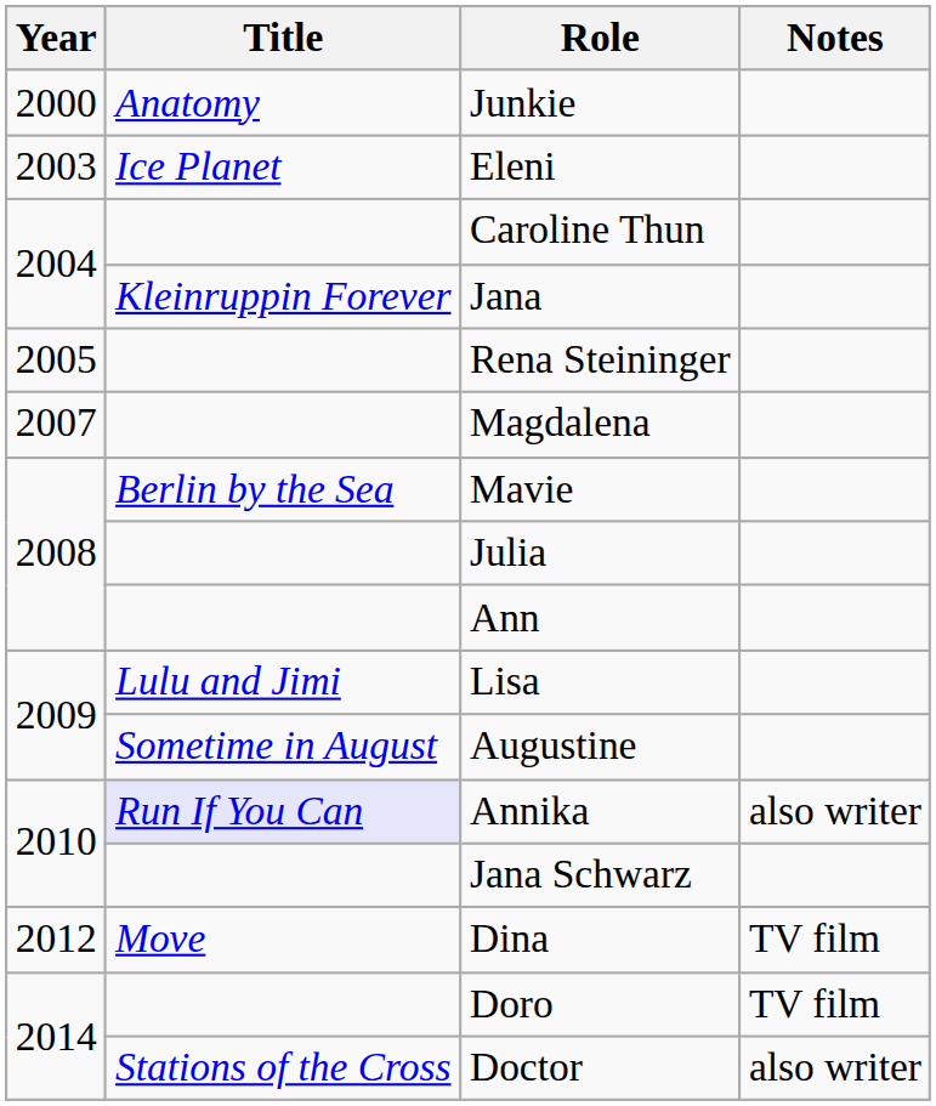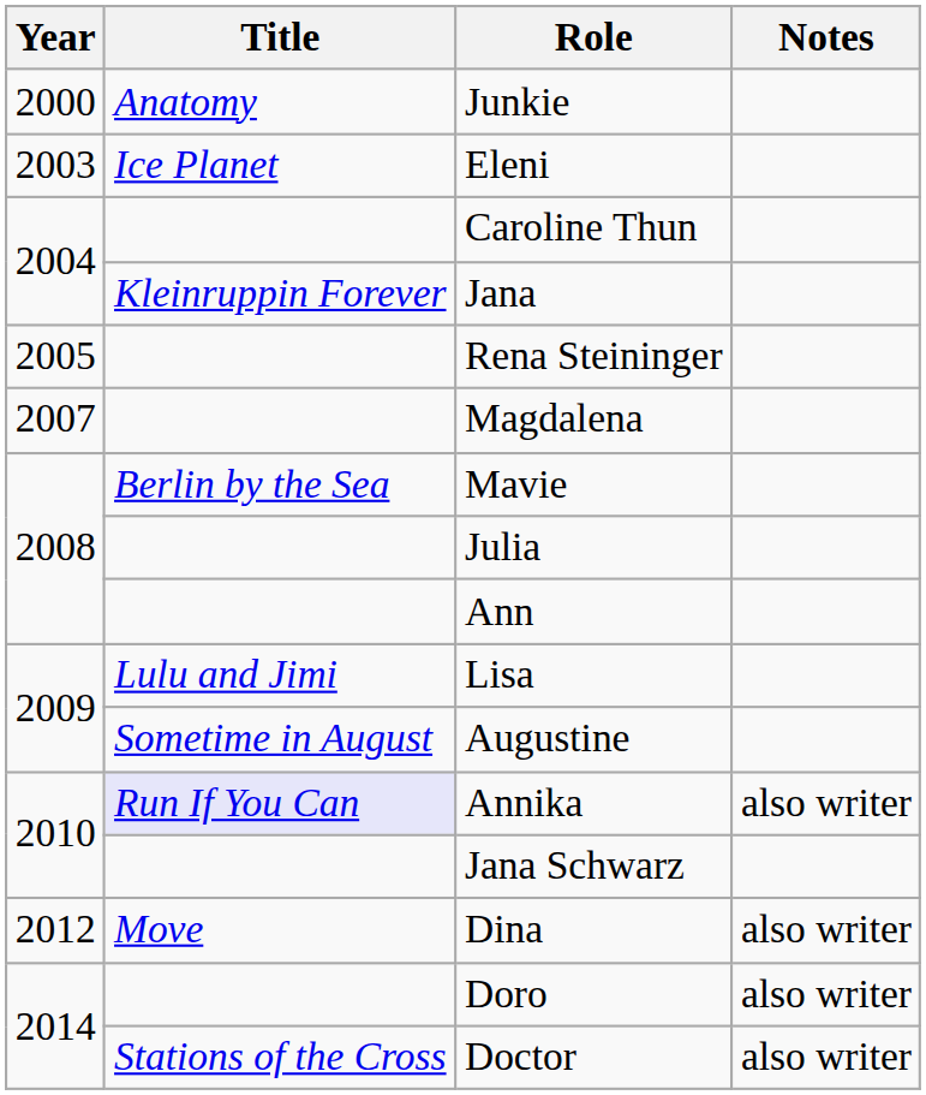 <table class="wikitable sortable">
 <tr>
 <th>Year</th>
 <th>Title</th>
 <th>Role</th>
 <th class="unsortable">Notes</th>
 </tr>
 <tr>
 <td>2000</td>
 <td><em><a href='#'>Anatomy</a></em></td>
 <td>Junkie</td>
 <td></td>
 </tr>
 <tr>
 <td>2003</td>
 <td><em><a href='#'>Ice Planet</a></em></td>
 <td>Eleni</td>
 <td></td>
 </tr>
 <tr>
 <td rowspan=2>2004</td>
 <td><em></em></td>
 <td>Caroline Thun</td>
 <td></td>
 </tr>
 <tr>
 <td><em><a href='#'>Kleinruppin Forever</a></em></td>
 <td>Jana</td>
 <td></td>
 </tr>
 <tr>
 <td>2005</td>
 <td><em></em></td>
 <td>Rena Steininger</td>
 <td></td>
 </tr>
 <tr>
 <td>2007</td>
 <td><em></em></td>
 <td>Magdalena</td>
 <td></td>
 </tr>
 <tr>
 <td rowspan=3>2008</td>
 <td><em><a href='#'>Berlin by the Sea</a></em></td>
 <td>Mavie</td>
 <td></td>
 </tr>
 <tr>
 <td><em></em></td>
 <td>Julia</td>
 <td></td>
 </tr>
 <tr>
 <td><em></em></td>
 <td>Ann</td>
 <td></td>
 </tr>
 <tr>
 <td rowspan=2>2009</td>
 <td><em><a href='#'>Lulu and Jimi</a></em></td>
 <td>Lisa</td>
 <td></td>
 </tr>
 <tr>
 <td><em><a href='#'>Sometime in August</a></em></td>
 <td>Augustine</td>
 <td></td>
 </tr>
 <tr>
 <td rowspan=2>2010</td>
 <td style="background: lavender;"><em><a href='#'>Run If You Can</a></em></td>
 <td>Annika</td>
 <td>also writer</td>
 </tr>
 <tr>
 <td><em></em></td>
 <td>Jana Schwarz</td>
 <td></td>
 </tr>
 <tr>
 <td>2012</td>
 <td><em><a href='#'>Move</a></em></td>
 <td>Dina</td>
-<td>TV film</td>
+<td>also writer</td>
 </tr>
 <tr>
 <td rowspan=2>2014</td>
 <td><em></em></td>
 <td>Doro</td>
-<td>TV film</td>
+<td>also writer</td>
 </tr>
 <tr>
 <td><em><a href='#'>Stations of the Cross</a></em></td>
 <td>Doctor</td>
 <td>also writer</td>
 </tr>
 </table>
